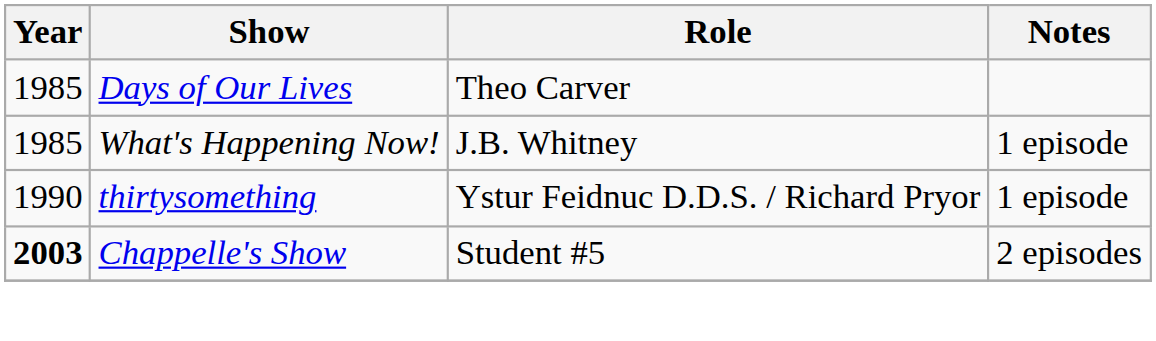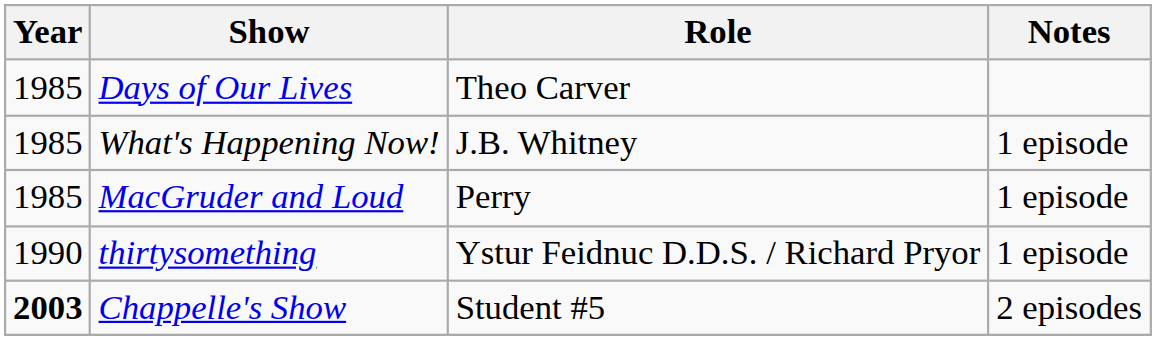 <table class="wikitable sortable">
 <tr>
 <th>Year</th>
 <th>Show</th>
 <th>Role</th>
 <th>Notes</th>
 </tr>
 <tr>
 <td>1985</td>
 <td><em><a href='#'>Days of Our Lives</a></em></td>
 <td>Theo Carver</td>
 <td></td>
 </tr>
 <tr>
 <td>1985</td>
 <td><em>What's Happening Now! </em></td>
 <td>J.B. Whitney</td>
 <td>1 episode</td>
 </tr>
 <tr>
+<td>1985</td>
+<td><em><a href='#'>MacGruder and Loud</a></em></td>
+<td>Perry</td>
+<td>1 episode</td>
+</tr>
+<tr>
 <td>1990</td>
 <td><em><a href='#'>thirtysomething</a></em></td>
 <td>Ystur Feidnuc D.D.S. / Richard Pryor</td>
 <td>1 episode</td>
 </tr>
 <tr>
 <td><strong>2003</strong></td>
 <td><em><a href='#'>Chappelle's Show</a></em></td>
 <td>Student #5</td>
 <td>2 episodes</td>
 </tr>
 <tr>
 </tr>
 </table>
